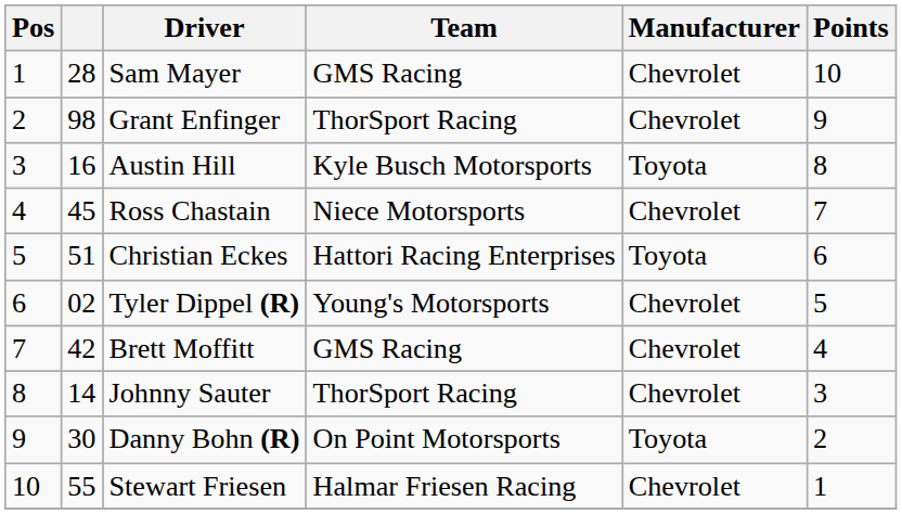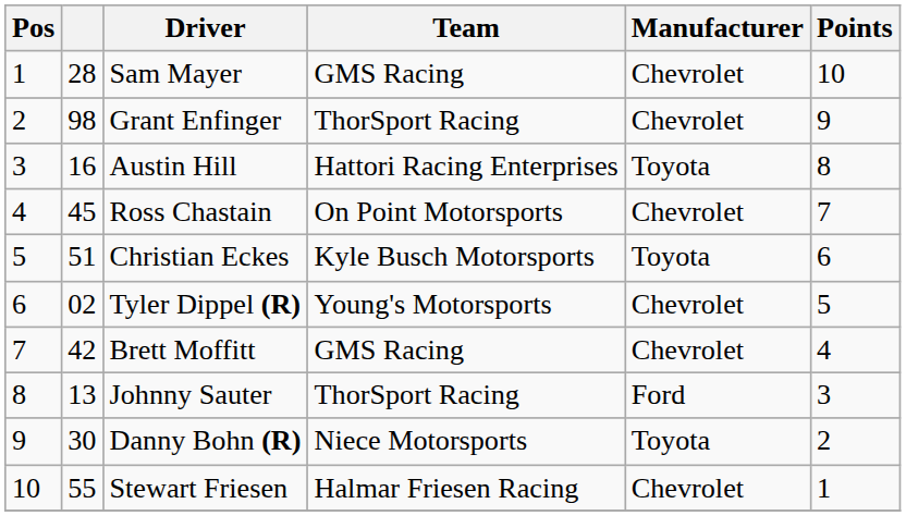 <table class="wikitable" style="font-size:98%">
 <tr>
 <th>Pos</th>
 <th></th>
 <th>Driver</th>
 <th>Team</th>
 <th>Manufacturer</th>
 <th>Points</th>
 </tr>
 <tr>
 <td>1</td>
 <td>28</td>
 <td>Sam Mayer</td>
 <td>GMS Racing</td>
 <td>Chevrolet</td>
 <td>10</td>
 </tr>
 <tr>
 <td>2</td>
 <td>98</td>
 <td>Grant Enfinger</td>
 <td>ThorSport Racing</td>
 <td>Chevrolet</td>
 <td>9</td>
 </tr>
 <tr>
 <td>3</td>
 <td>16</td>
 <td>Austin Hill</td>
-<td>Kyle Busch Motorsports</td>
+<td>Hattori Racing Enterprises</td>
 <td>Toyota</td>
 <td>8</td>
 </tr>
 <tr>
 <td>4</td>
 <td>45</td>
 <td>Ross Chastain</td>
-<td>Niece Motorsports</td>
+<td>On Point Motorsports</td>
 <td>Chevrolet</td>
 <td>7</td>
 </tr>
 <tr>
 <td>5</td>
 <td>51</td>
 <td>Christian Eckes</td>
-<td>Hattori Racing Enterprises</td>
+<td>Kyle Busch Motorsports</td>
 <td>Toyota</td>
 <td>6</td>
 </tr>
 <tr>
 <td>6</td>
 <td>02</td>
 <td>Tyler Dippel <strong>(R)</strong></td>
 <td>Young's Motorsports</td>
 <td>Chevrolet</td>
 <td>5</td>
 </tr>
 <tr>
 <td>7</td>
 <td>42</td>
 <td>Brett Moffitt</td>
 <td>GMS Racing</td>
 <td>Chevrolet</td>
 <td>4</td>
 </tr>
 <tr>
 <td>8</td>
-<td>14</td>
+<td>13</td>
 <td>Johnny Sauter</td>
 <td>ThorSport Racing</td>
-<td>Chevrolet</td>
+<td>Ford</td>
 <td>3</td>
 </tr>
 <tr>
 <td>9</td>
 <td>30</td>
 <td>Danny Bohn <strong>(R)</strong></td>
-<td>On Point Motorsports</td>
+<td>Niece Motorsports</td>
 <td>Toyota</td>
 <td>2</td>
 </tr>
 <tr>
 <td>10</td>
 <td>55</td>
 <td>Stewart Friesen</td>
 <td>Halmar Friesen Racing</td>
 <td>Chevrolet</td>
 <td>1</td>
 </tr>
 <tr>
 </tr>
 </table>
